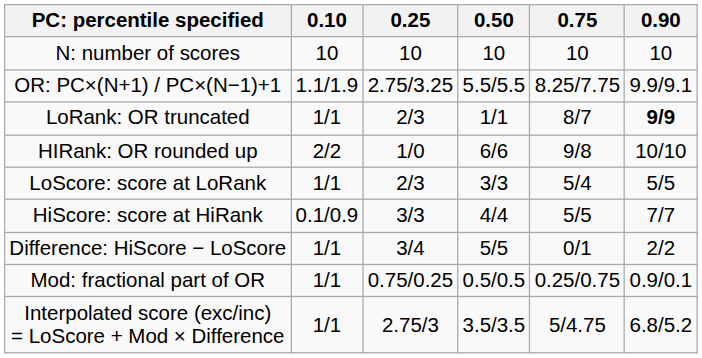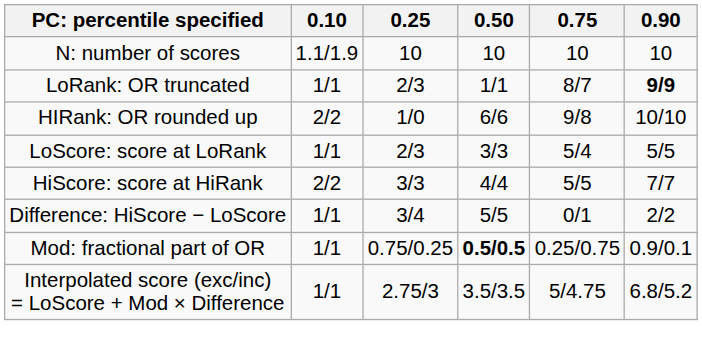 <table class="wikitable">
 <tr align="center">
 <th>PC: percentile specified</th>
 <th>0.10</th>
 <th>0.25</th>
 <th>0.50</th>
 <th>0.75</th>
 <th>0.90</th>
 </tr>
 <tr align="center">
 <td>N: number of scores</td>
+<td>1.1/1.9</td>
 <td>10</td>
 <td>10</td>
 <td>10</td>
 <td>10</td>
-<td>10</td>
-</tr>
-<tr align="center">
-<td>OR: PC×(N+1) / PC×(N−1)+1</td>
-<td>1.1/1.9</td>
-<td>2.75/3.25</td>
-<td>5.5/5.5</td>
-<td>8.25/7.75</td>
-<td>9.9/9.1</td>
 </tr>
 <tr align="center">
 <td>LoRank: OR truncated</td>
 <td>1/1</td>
 <td>2/3</td>
 <td>1/1</td>
 <td>8/7</td>
 <td><strong>9/9</strong></td>
 </tr>
 <tr align="center">
 <td>HIRank: OR rounded up</td>
 <td>2/2</td>
 <td>1/0</td>
 <td>6/6</td>
 <td>9/8</td>
 <td>10/10</td>
 </tr>
 <tr align="center"->
 <td>LoScore: score at LoRank</td>
 <td>1/1</td>
 <td>2/3</td>
 <td>3/3</td>
 <td>5/4</td>
 <td>5/5</td>
 </tr>
 <tr align="center">
 <td>HiScore: score at HiRank</td>
-<td>0.1/0.9</td>
+<td>2/2</td>
 <td>3/3</td>
 <td>4/4</td>
 <td>5/5</td>
 <td>7/7</td>
 </tr>
 <tr align="center">
 <td>Difference: HiScore − LoScore</td>
 <td>1/1</td>
 <td>3/4</td>
 <td>5/5</td>
 <td>0/1</td>
 <td>2/2</td>
 </tr>
 <tr align="center">
 <td>Mod: fractional part of OR</td>
 <td>1/1</td>
 <td>0.75/0.25</td>
-<td>0.5/0.5</td>
+<td><strong>0.5/0.5</strong></td>
 <td>0.25/0.75</td>
 <td>0.9/0.1</td>
 </tr>
 <tr align="center">
 <td>Interpolated score (exc/inc) <br> = LoScore + Mod × Difference</td>
 <td>1/1</td>
 <td>2.75/3</td>
 <td>3.5/3.5</td>
 <td>5/4.75</td>
 <td>6.8/5.2</td>
 </tr>
 </table>
